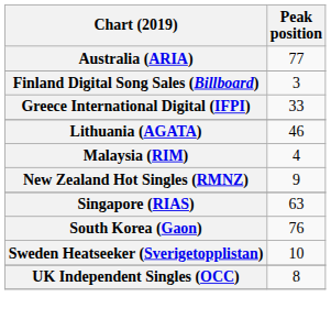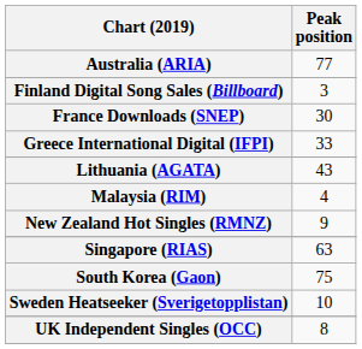 <table class="wikitable sortable plainrowheaders" style="text-align:center">
 <tr>
 <th scope="col">Chart (2019)</th>
 <th scope="col">Peak<br>position</th>
 </tr>
 <tr>
 <th scope="row">Australia (<a href='#'>ARIA</a>)</th>
 <td>77</td>
 </tr>
 <tr>
 </tr>
 <tr>
 <th scope="row">Finland Digital Song Sales (<em><a href='#'>Billboard</a></em>)</th>
 <td>3</td>
 </tr>
 <tr>
+<th scope="row">France Downloads (<a href='#'>SNEP</a>)</th>
+<td>30</td>
+</tr>
+<tr>
 <th scope="row">Greece International Digital (<a href='#'>IFPI</a>)</th>
 <td>33</td>
 </tr>
 <tr>
 </tr>
 <tr>
 </tr>
 <tr>
 <th scope="row">Lithuania (<a href='#'>AGATA</a>)</th>
-<td>46</td>
+<td>43</td>
 </tr>
 <tr>
 <th scope="row">Malaysia (<a href='#'>RIM</a>)</th>
 <td>4</td>
 </tr>
 <tr>
 <th scope="row">New Zealand Hot Singles (<a href='#'>RMNZ</a>)</th>
 <td>9</td>
 </tr>
 <tr>
 </tr>
 <tr>
 <th scope="row">Singapore (<a href='#'>RIAS</a>)</th>
 <td>63</td>
 </tr>
 <tr>
 <th scope="row">South Korea (<a href='#'>Gaon</a>)</th>
-<td>76</td>
+<td>75</td>
 </tr>
 <tr>
 <th scope="row">Sweden Heatseeker (<a href='#'>Sverigetopplistan</a>)</th>
 <td>10</td>
 </tr>
 <tr>
 </tr>
 <tr>
 </tr>
 <tr>
 <th scope="row">UK Independent Singles (<a href='#'>OCC</a>)</th>
 <td>8</td>
 </tr>
 <tr>
 </tr>
 </table>
